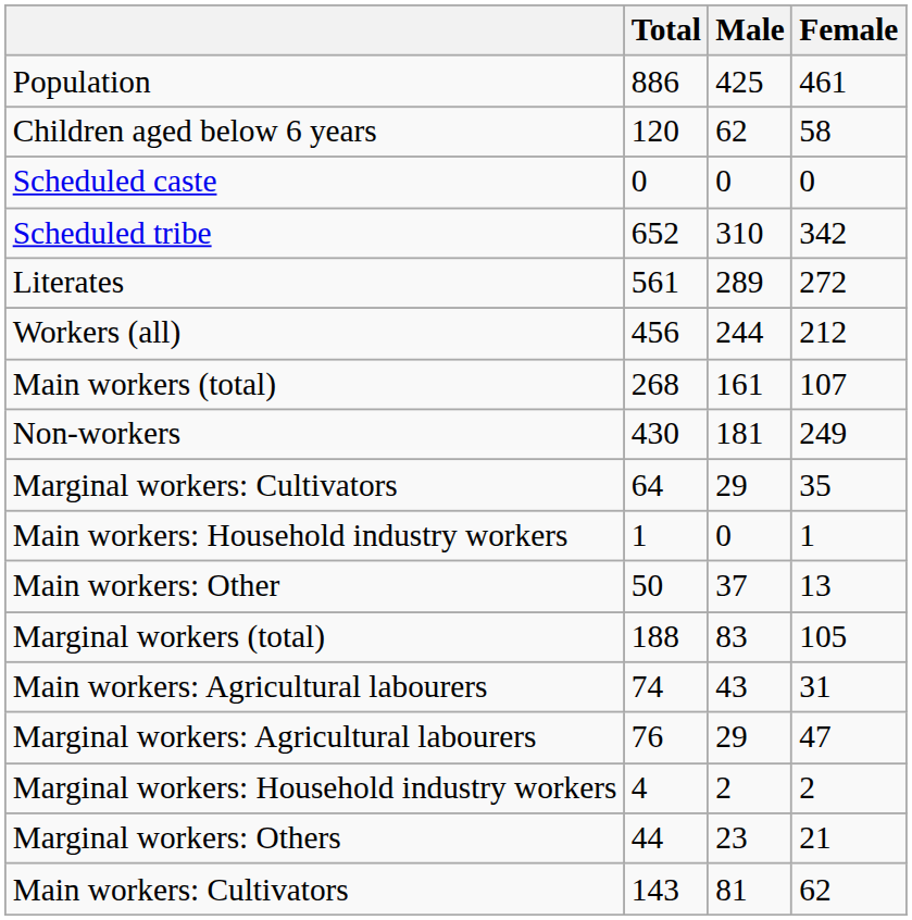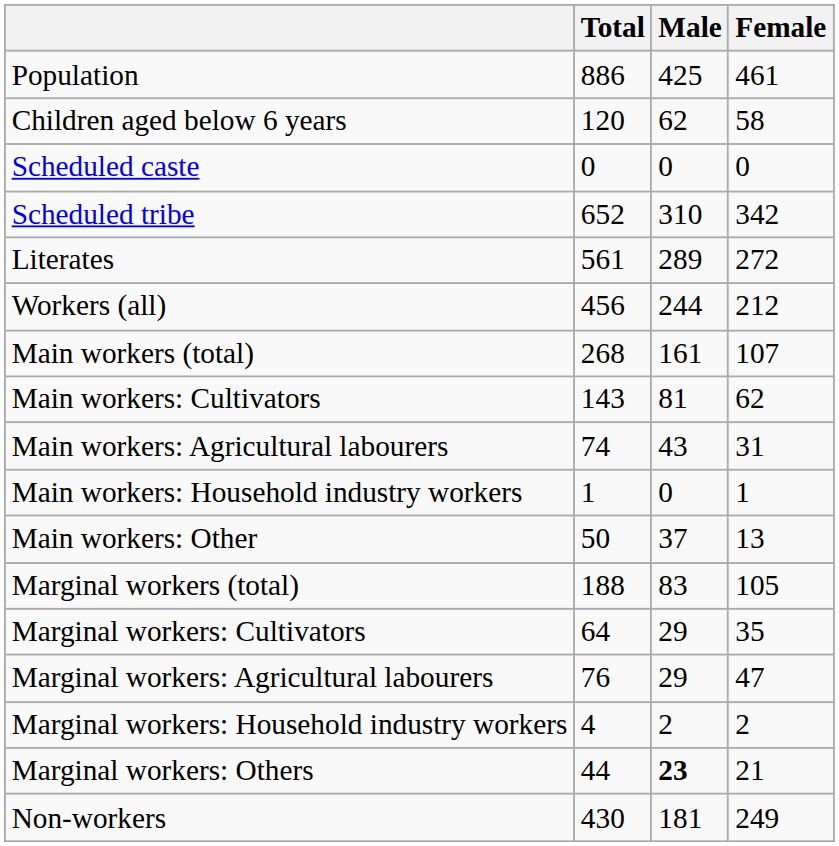 <table class="wikitable sortable">
 <tr>
 <th></th>
 <th>Total</th>
 <th>Male</th>
 <th>Female</th>
 </tr>
 <tr>
 <td>Population</td>
 <td>886</td>
 <td>425</td>
 <td>461</td>
 </tr>
 <tr>
 <td>Children aged below 6 years</td>
 <td>120</td>
 <td>62</td>
 <td>58</td>
 </tr>
 <tr>
 <td><a href='#'>Scheduled caste</a></td>
 <td>0</td>
 <td>0</td>
 <td>0</td>
 </tr>
 <tr>
 <td><a href='#'>Scheduled tribe</a></td>
 <td>652</td>
 <td>310</td>
 <td>342</td>
 </tr>
 <tr>
 <td>Literates</td>
 <td>561</td>
 <td>289</td>
 <td>272</td>
 </tr>
 <tr>
 <td>Workers (all)</td>
 <td>456</td>
 <td>244</td>
 <td>212</td>
 </tr>
 <tr>
 <td>Main workers (total)</td>
 <td>268</td>
 <td>161</td>
 <td>107</td>
 </tr>
 <tr>
-<td>Non-workers</td>
-<td>430</td>
-<td>181</td>
-<td>249</td>
+<td>Main workers: Cultivators</td>
+<td>143</td>
+<td>81</td>
+<td>62</td>
 </tr>
 <tr>
-<td>Marginal workers: Cultivators</td>
-<td>64</td>
-<td>29</td>
-<td>35</td>
+<td>Main workers: Agricultural labourers</td>
+<td>74</td>
+<td>43</td>
+<td>31</td>
 </tr>
 <tr>
 <td>Main workers: Household industry workers</td>
 <td>1</td>
 <td>0</td>
 <td>1</td>
 </tr>
 <tr>
 <td>Main workers: Other</td>
 <td>50</td>
 <td>37</td>
 <td>13</td>
 </tr>
 <tr>
 <td>Marginal workers (total)</td>
 <td>188</td>
 <td>83</td>
 <td>105</td>
 </tr>
 <tr>
-<td>Main workers: Agricultural labourers</td>
-<td>74</td>
-<td>43</td>
-<td>31</td>
+<td>Marginal workers: Cultivators</td>
+<td>64</td>
+<td>29</td>
+<td>35</td>
 </tr>
 <tr>
 <td>Marginal workers: Agricultural labourers</td>
 <td>76</td>
 <td>29</td>
 <td>47</td>
 </tr>
 <tr>
 <td>Marginal workers: Household industry workers</td>
 <td>4</td>
 <td>2</td>
 <td>2</td>
 </tr>
 <tr>
 <td>Marginal workers: Others</td>
 <td>44</td>
-<td>23</td>
+<td><strong>23</strong></td>
 <td>21</td>
 </tr>
 <tr>
-<td>Main workers: Cultivators</td>
-<td>143</td>
-<td>81</td>
-<td>62</td>
+<td>Non-workers</td>
+<td>430</td>
+<td>181</td>
+<td>249</td>
 </tr>
 </table>
